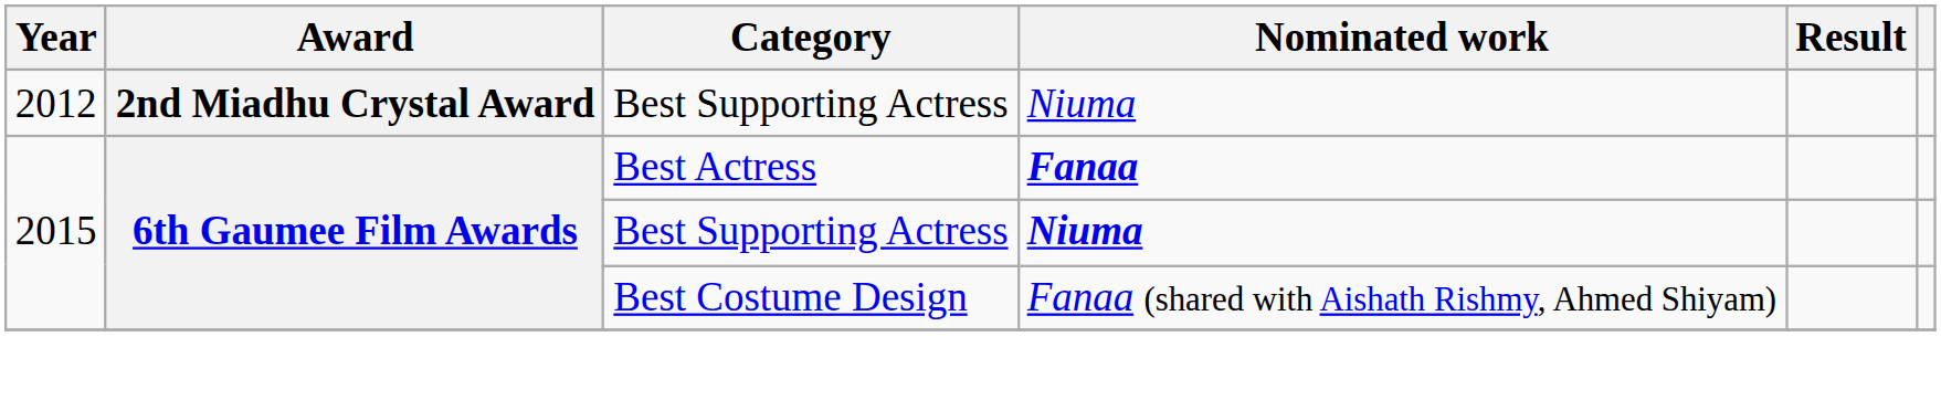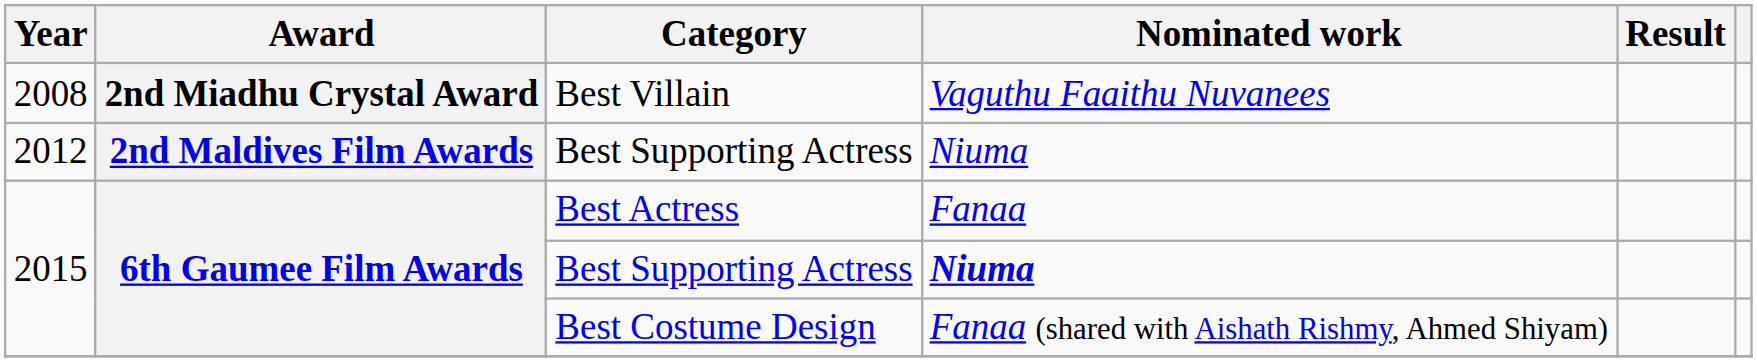 <table class="wikitable plainrowheaders sortable">
 <tr>
 <th scope="col">Year</th>
 <th scope="col">Award</th>
 <th scope="col">Category</th>
 <th scope="col">Nominated work</th>
 <th scope="col">Result</th>
 <th scope="col" class="unsortable"></th>
 </tr>
 <tr>
+<td>2008</td>
+<th scope="row">2nd Miadhu Crystal Award</th>
+<td>Best Villain</td>
+<td><em><a href='#'>Vaguthu Faaithu Nuvanees</a></em></td>
+<td></td>
+<td style="text-align:center;"></td>
+</tr>
+<tr>
 <td>2012</td>
-<th scope="row">2nd Miadhu Crystal Award</th>
+<th scope="row"><a href='#'>2nd Maldives Film Awards</a></th>
 <td>Best Supporting Actress</td>
 <td><em><a href='#'>Niuma</a></em></td>
 <td></td>
 <td style="text-align: center;"></td>
 </tr>
 <tr>
 <td rowspan="3">2015</td>
 <th scope="row" rowspan="3"><a href='#'>6th Gaumee Film Awards</a></th>
 <td><a href='#'>Best Actress</a></td>
-<td><strong><em><a href='#'>Fanaa</a></em></strong></td>
+<td><em><a href='#'>Fanaa</a></em></td>
 <td></td>
 <td style="text-align:center;"></td>
 </tr>
 <tr>
 <td><a href='#'>Best Supporting Actress</a></td>
 <td><strong><em><a href='#'>Niuma</a></em></strong></td>
 <td></td>
 <td style="text-align:center;"></td>
 </tr>
 <tr>
 <td><a href='#'>Best Costume Design</a></td>
 <td><em><a href='#'>Fanaa</a></em> <small>(shared with <a href='#'>Aishath Rishmy</a>, Ahmed Shiyam)</small></td>
 <td></td>
 <td style="text-align:center;"></td>
 </tr>
 <tr>
 </tr>
 </table>
